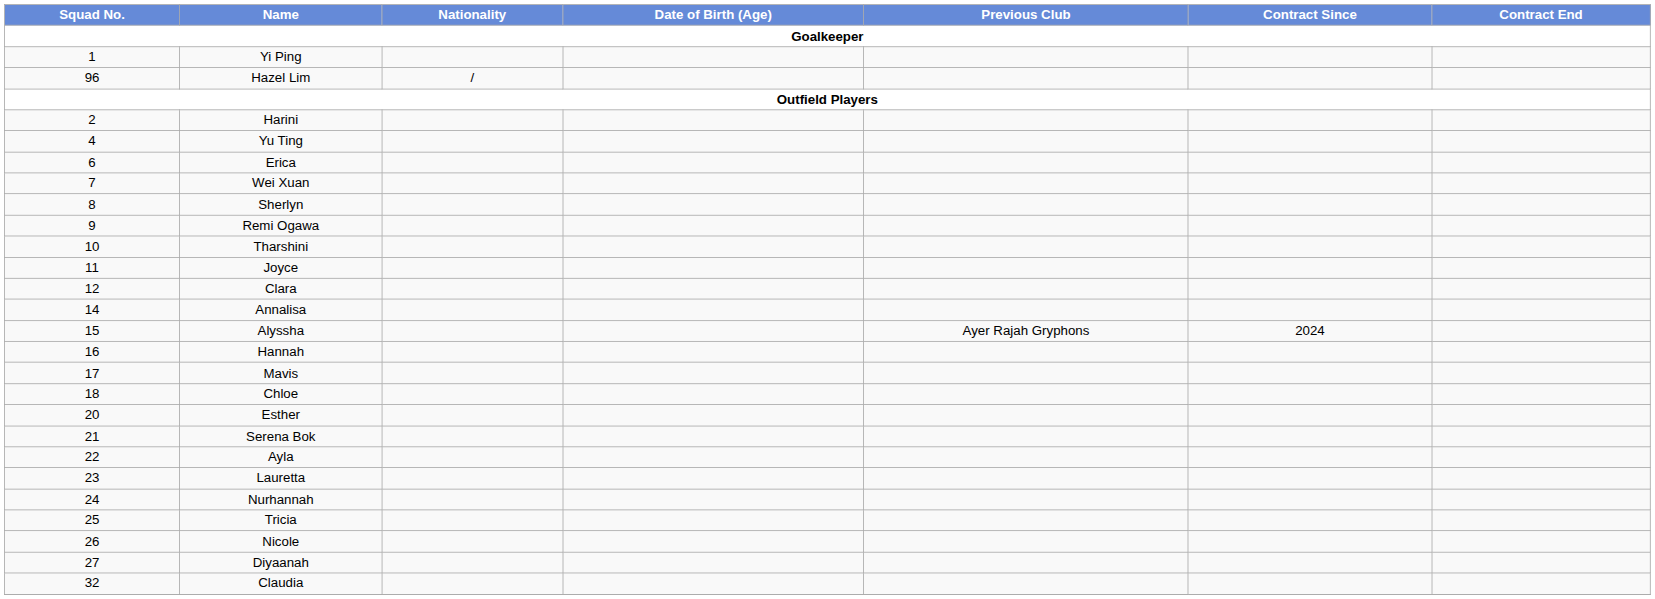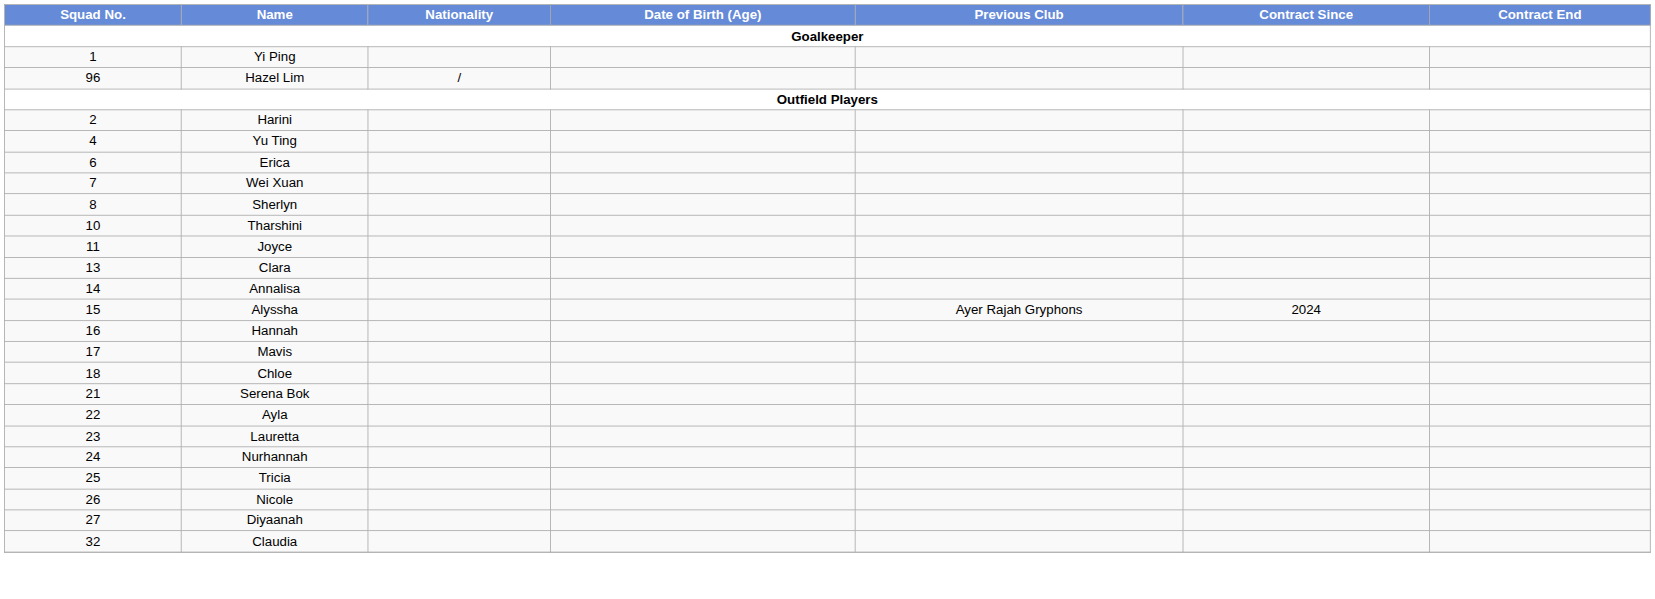 <table class="wikitable" style="text-align:center; font-size:100%; width:100%;">
 <tr>
 <th style="background:#658ad8; color:white; text-align:center;">Squad No.</th>
 <th style="background:#658ad8; color:white; text-align:center;">Name</th>
 <th style="background:#658ad8; color:white; text-align:center;">Nationality</th>
 <th style="background:#658ad8; color:white; text-align:center;">Date of Birth (Age)</th>
 <th style="background:#658ad8; color:white; text-align:center;">Previous Club</th>
 <th style="background:#658ad8; color:white; text-align:center;">Contract Since</th>
 <th style="background:#658ad8; color:white; text-align:center;">Contract End</th>
 </tr>
 <tr>
 <th colspan="7" style="background:white; text-align:center">Goalkeeper</th>
 </tr>
 <tr>
 <td>1</td>
 <td>Yi Ping</td>
 <td></td>
 <td></td>
 <td></td>
 <td></td>
 <td></td>
 </tr>
 <tr>
 <td>96</td>
 <td>Hazel Lim</td>
 <td>/</td>
 <td></td>
 <td></td>
 <td></td>
 <td></td>
 </tr>
 <tr>
 <th colspan="7" style="background:white; text-align:center">Outfield Players</th>
 </tr>
 <tr>
 <td>2</td>
 <td>Harini</td>
 <td></td>
 <td></td>
 <td></td>
 <td></td>
 <td></td>
 </tr>
 <tr>
 <td>4</td>
 <td>Yu Ting</td>
 <td></td>
 <td></td>
 <td></td>
 <td></td>
 <td></td>
 </tr>
 <tr>
 <td>6</td>
 <td>Erica</td>
 <td></td>
 <td></td>
 <td></td>
 <td></td>
 <td></td>
 </tr>
 <tr>
 <td>7</td>
 <td>Wei Xuan</td>
 <td></td>
 <td></td>
 <td></td>
 <td></td>
 <td></td>
 </tr>
 <tr>
 <td>8</td>
 <td>Sherlyn</td>
 <td></td>
 <td></td>
 <td></td>
 <td></td>
 <td></td>
 </tr>
 <tr>
-<td>9</td>
-<td>Remi Ogawa</td>
-<td></td>
-<td></td>
-<td></td>
-<td></td>
-<td></td>
-</tr>
-<tr>
 <td>10</td>
 <td>Tharshini</td>
 <td></td>
 <td></td>
 <td></td>
 <td></td>
 <td></td>
 </tr>
 <tr>
 <td>11</td>
 <td>Joyce</td>
 <td></td>
 <td></td>
 <td></td>
 <td></td>
 <td></td>
 </tr>
 <tr>
-<td>12</td>
+<td>13</td>
 <td>Clara</td>
 <td></td>
 <td></td>
 <td></td>
 <td></td>
 <td></td>
 </tr>
 <tr>
 <td>14</td>
 <td>Annalisa</td>
 <td></td>
 <td></td>
 <td></td>
 <td></td>
 <td></td>
 </tr>
 <tr>
 <td>15</td>
 <td>Alyssha</td>
 <td></td>
 <td></td>
 <td> Ayer Rajah Gryphons</td>
 <td>2024</td>
 <td></td>
 </tr>
 <tr>
 <td>16</td>
 <td>Hannah</td>
 <td></td>
 <td></td>
 <td></td>
 <td></td>
 <td></td>
 </tr>
 <tr>
 <td>17</td>
 <td>Mavis</td>
 <td></td>
 <td></td>
 <td></td>
 <td></td>
 <td></td>
 </tr>
 <tr>
 <td>18</td>
 <td>Chloe</td>
-<td></td>
-<td></td>
-<td></td>
-<td></td>
-<td></td>
-</tr>
-<tr>
-<td>20</td>
-<td>Esther</td>
 <td></td>
 <td></td>
 <td></td>
 <td></td>
 <td></td>
 </tr>
 <tr>
 <td>21</td>
 <td>Serena Bok</td>
 <td></td>
 <td></td>
 <td></td>
 <td></td>
 <td></td>
 </tr>
 <tr>
 <td>22</td>
 <td>Ayla</td>
 <td></td>
 <td></td>
 <td></td>
 <td></td>
 <td></td>
 </tr>
 <tr>
 <td>23</td>
 <td>Lauretta</td>
 <td></td>
 <td></td>
 <td></td>
 <td></td>
 <td></td>
 </tr>
 <tr>
 <td>24</td>
 <td>Nurhannah</td>
 <td></td>
 <td></td>
 <td></td>
 <td></td>
 <td></td>
 </tr>
 <tr>
 <td>25</td>
 <td>Tricia</td>
 <td></td>
 <td></td>
 <td></td>
 <td></td>
 <td></td>
 </tr>
 <tr>
 <td>26</td>
 <td>Nicole</td>
 <td></td>
 <td></td>
 <td></td>
 <td></td>
 <td></td>
 </tr>
 <tr>
 <td>27</td>
 <td>Diyaanah</td>
 <td></td>
 <td></td>
 <td></td>
 <td></td>
 <td></td>
 </tr>
 <tr>
 <td>32</td>
 <td>Claudia</td>
 <td></td>
 <td></td>
 <td></td>
 <td></td>
 <td></td>
 </tr>
 <tr>
 </tr>
 </table>
